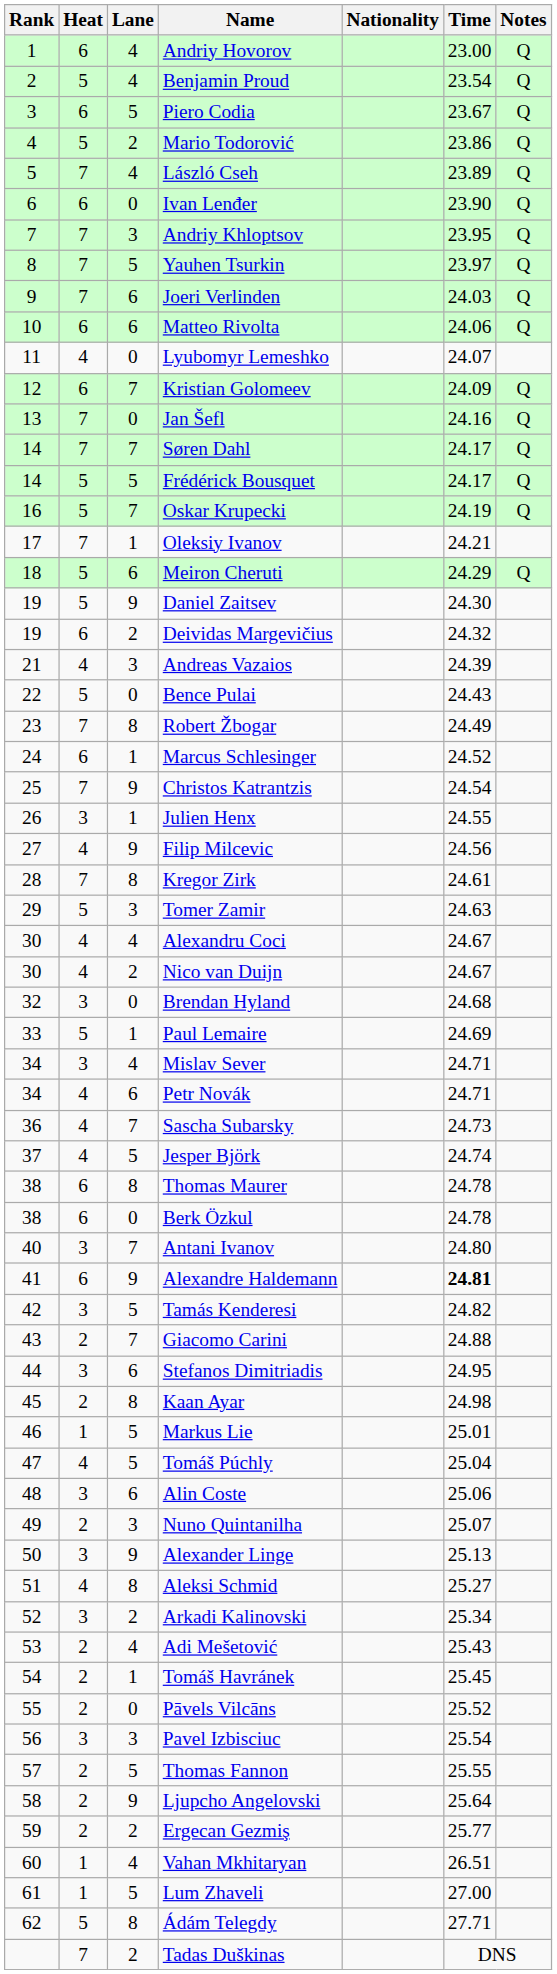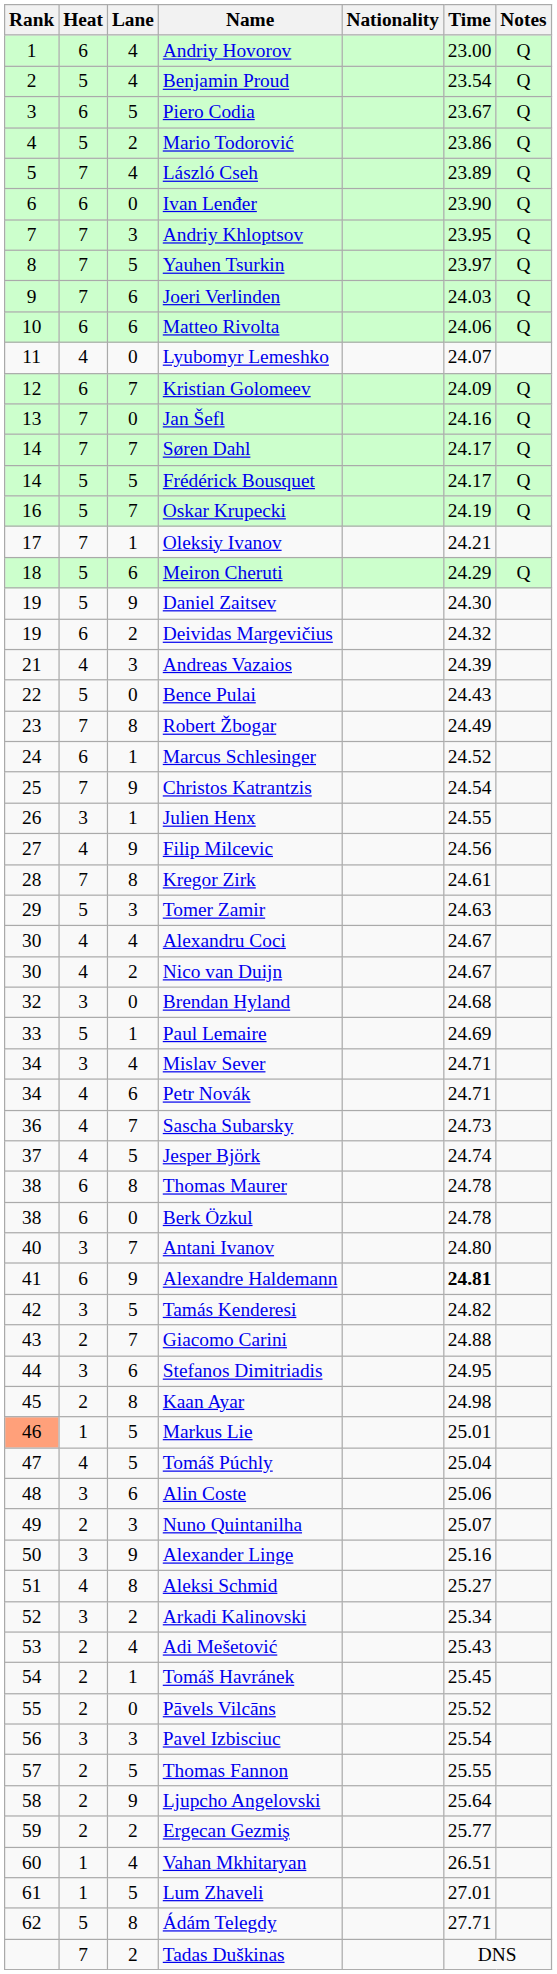 <table class="wikitable sortable" style="text-align:center">
 <tr>
 <th>Rank</th>
 <th>Heat</th>
 <th>Lane</th>
 <th>Name</th>
 <th>Nationality</th>
 <th>Time</th>
 <th>Notes</th>
 </tr>
 <tr bgcolor=ccffcc>
 <td>1</td>
 <td>6</td>
 <td>4</td>
 <td align=left><a href='#'>Andriy Hovorov</a></td>
 <td align=left></td>
 <td>23.00</td>
 <td>Q</td>
 </tr>
 <tr bgcolor=ccffcc>
 <td>2</td>
 <td>5</td>
 <td>4</td>
 <td align=left><a href='#'>Benjamin Proud</a></td>
 <td align=left></td>
 <td>23.54</td>
 <td>Q</td>
 </tr>
 <tr bgcolor=ccffcc>
 <td>3</td>
 <td>6</td>
 <td>5</td>
 <td align=left><a href='#'>Piero Codia</a></td>
 <td align=left></td>
 <td>23.67</td>
 <td>Q</td>
 </tr>
 <tr bgcolor=ccffcc>
 <td>4</td>
 <td>5</td>
 <td>2</td>
 <td align=left><a href='#'>Mario Todorović</a></td>
 <td align=left></td>
 <td>23.86</td>
 <td>Q</td>
 </tr>
 <tr bgcolor=ccffcc>
 <td>5</td>
 <td>7</td>
 <td>4</td>
 <td align=left><a href='#'>László Cseh</a></td>
 <td align=left></td>
 <td>23.89</td>
 <td>Q</td>
 </tr>
 <tr bgcolor=ccffcc>
 <td>6</td>
 <td>6</td>
 <td>0</td>
 <td align=left><a href='#'>Ivan Lenđer</a></td>
 <td align=left></td>
 <td>23.90</td>
 <td>Q</td>
 </tr>
 <tr bgcolor=ccffcc>
 <td>7</td>
 <td>7</td>
 <td>3</td>
 <td align=left><a href='#'>Andriy Khloptsov</a></td>
 <td align=left></td>
 <td>23.95</td>
 <td>Q</td>
 </tr>
 <tr bgcolor=ccffcc>
 <td>8</td>
 <td>7</td>
 <td>5</td>
 <td align=left><a href='#'>Yauhen Tsurkin</a></td>
 <td align=left></td>
 <td>23.97</td>
 <td>Q</td>
 </tr>
 <tr bgcolor=ccffcc>
 <td>9</td>
 <td>7</td>
 <td>6</td>
 <td align=left><a href='#'>Joeri Verlinden</a></td>
 <td align=left></td>
 <td>24.03</td>
 <td>Q</td>
 </tr>
 <tr bgcolor=ccffcc>
 <td>10</td>
 <td>6</td>
 <td>6</td>
 <td align=left><a href='#'>Matteo Rivolta</a></td>
 <td align=left></td>
 <td>24.06</td>
 <td>Q</td>
 </tr>
 <tr>
 <td>11</td>
 <td>4</td>
 <td>0</td>
 <td align=left><a href='#'>Lyubomyr Lemeshko</a></td>
 <td align=left></td>
 <td>24.07</td>
 <td></td>
 </tr>
 <tr bgcolor=ccffcc>
 <td>12</td>
 <td>6</td>
 <td>7</td>
 <td align=left><a href='#'>Kristian Golomeev</a></td>
 <td align=left></td>
 <td>24.09</td>
 <td>Q</td>
 </tr>
 <tr bgcolor=ccffcc>
 <td>13</td>
 <td>7</td>
 <td>0</td>
 <td align=left><a href='#'>Jan Šefl</a></td>
 <td align=left></td>
 <td>24.16</td>
 <td>Q</td>
 </tr>
 <tr bgcolor=ccffcc>
 <td>14</td>
 <td>7</td>
 <td>7</td>
 <td align=left><a href='#'>Søren Dahl</a></td>
 <td align=left></td>
 <td>24.17</td>
 <td>Q</td>
 </tr>
 <tr bgcolor=ccffcc>
 <td>14</td>
 <td>5</td>
 <td>5</td>
 <td align=left><a href='#'>Frédérick Bousquet</a></td>
 <td align=left></td>
 <td>24.17</td>
 <td>Q</td>
 </tr>
 <tr bgcolor=ccffcc>
 <td>16</td>
 <td>5</td>
 <td>7</td>
 <td align=left><a href='#'>Oskar Krupecki</a></td>
 <td align=left></td>
 <td>24.19</td>
 <td>Q</td>
 </tr>
 <tr>
 <td>17</td>
 <td>7</td>
 <td>1</td>
 <td align=left><a href='#'>Oleksiy Ivanov</a></td>
 <td align=left></td>
 <td>24.21</td>
 <td></td>
 </tr>
 <tr bgcolor=ccffcc>
 <td>18</td>
 <td>5</td>
 <td>6</td>
 <td align=left><a href='#'>Meiron Cheruti</a></td>
 <td align=left></td>
 <td>24.29</td>
 <td>Q</td>
 </tr>
 <tr>
 <td>19</td>
 <td>5</td>
 <td>9</td>
 <td align=left><a href='#'>Daniel Zaitsev</a></td>
 <td align=left></td>
 <td>24.30</td>
 <td></td>
 </tr>
 <tr>
 <td>19</td>
 <td>6</td>
 <td>2</td>
 <td align=left><a href='#'>Deividas Margevičius</a></td>
 <td align=left></td>
 <td>24.32</td>
 <td></td>
 </tr>
 <tr>
 <td>21</td>
 <td>4</td>
 <td>3</td>
 <td align=left><a href='#'>Andreas Vazaios</a></td>
 <td align=left></td>
 <td>24.39</td>
 <td></td>
 </tr>
 <tr>
 <td>22</td>
 <td>5</td>
 <td>0</td>
 <td align=left><a href='#'>Bence Pulai</a></td>
 <td align=left></td>
 <td>24.43</td>
 <td></td>
 </tr>
 <tr>
 <td>23</td>
 <td>7</td>
 <td>8</td>
 <td align=left><a href='#'>Robert Žbogar</a></td>
 <td align=left></td>
 <td>24.49</td>
 <td></td>
 </tr>
 <tr>
 <td>24</td>
 <td>6</td>
 <td>1</td>
 <td align=left><a href='#'>Marcus Schlesinger</a></td>
 <td align=left></td>
 <td>24.52</td>
 <td></td>
 </tr>
 <tr>
 <td>25</td>
 <td>7</td>
 <td>9</td>
 <td align=left><a href='#'>Christos Katrantzis</a></td>
 <td align=left></td>
 <td>24.54</td>
 <td></td>
 </tr>
 <tr>
 <td>26</td>
 <td>3</td>
 <td>1</td>
 <td align=left><a href='#'>Julien Henx</a></td>
 <td align=left></td>
 <td>24.55</td>
 <td></td>
 </tr>
 <tr>
 <td>27</td>
 <td>4</td>
 <td>9</td>
 <td align=left><a href='#'>Filip Milcevic</a></td>
 <td align=left></td>
 <td>24.56</td>
 <td></td>
 </tr>
 <tr>
 <td>28</td>
 <td>7</td>
 <td>8</td>
 <td align=left><a href='#'>Kregor Zirk</a></td>
 <td align=left></td>
 <td>24.61</td>
 <td></td>
 </tr>
 <tr>
 <td>29</td>
 <td>5</td>
 <td>3</td>
 <td align=left><a href='#'>Tomer Zamir</a></td>
 <td align=left></td>
 <td>24.63</td>
 <td></td>
 </tr>
 <tr>
 <td>30</td>
 <td>4</td>
 <td>4</td>
 <td align=left><a href='#'>Alexandru Coci</a></td>
 <td align=left></td>
 <td>24.67</td>
 <td></td>
 </tr>
 <tr>
 <td>30</td>
 <td>4</td>
 <td>2</td>
 <td align=left><a href='#'>Nico van Duijn</a></td>
 <td align=left></td>
 <td>24.67</td>
 <td></td>
 </tr>
 <tr>
 <td>32</td>
 <td>3</td>
 <td>0</td>
 <td align=left><a href='#'>Brendan Hyland</a></td>
 <td align=left></td>
 <td>24.68</td>
 <td></td>
 </tr>
 <tr>
 <td>33</td>
 <td>5</td>
 <td>1</td>
 <td align=left><a href='#'>Paul Lemaire</a></td>
 <td align=left></td>
 <td>24.69</td>
 <td></td>
 </tr>
 <tr>
 <td>34</td>
 <td>3</td>
 <td>4</td>
 <td align=left><a href='#'>Mislav Sever</a></td>
 <td align=left></td>
 <td>24.71</td>
 <td></td>
 </tr>
 <tr>
 <td>34</td>
 <td>4</td>
 <td>6</td>
 <td align=left><a href='#'>Petr Novák</a></td>
 <td align=left></td>
 <td>24.71</td>
 <td></td>
 </tr>
 <tr>
 <td>36</td>
 <td>4</td>
 <td>7</td>
 <td align=left><a href='#'>Sascha Subarsky</a></td>
 <td align=left></td>
 <td>24.73</td>
 <td></td>
 </tr>
 <tr>
 <td>37</td>
 <td>4</td>
 <td>5</td>
 <td align=left><a href='#'>Jesper Björk</a></td>
 <td align=left></td>
 <td>24.74</td>
 <td></td>
 </tr>
 <tr>
 <td>38</td>
 <td>6</td>
 <td>8</td>
 <td align=left><a href='#'>Thomas Maurer</a></td>
 <td align=left></td>
 <td>24.78</td>
 <td></td>
 </tr>
 <tr>
 <td>38</td>
 <td>6</td>
 <td>0</td>
 <td align=left><a href='#'>Berk Özkul</a></td>
 <td align=left></td>
 <td>24.78</td>
 <td></td>
 </tr>
 <tr>
 <td>40</td>
 <td>3</td>
 <td>7</td>
 <td align=left><a href='#'>Antani Ivanov</a></td>
 <td align=left></td>
 <td>24.80</td>
 <td></td>
 </tr>
 <tr>
 <td>41</td>
 <td>6</td>
 <td>9</td>
 <td align=left><a href='#'>Alexandre Haldemann</a></td>
 <td align=left></td>
 <td><strong>24.81</strong></td>
 <td></td>
 </tr>
 <tr>
 <td>42</td>
 <td>3</td>
 <td>5</td>
 <td align=left><a href='#'>Tamás Kenderesi</a></td>
 <td align=left></td>
 <td>24.82</td>
 <td></td>
 </tr>
 <tr>
 <td>43</td>
 <td>2</td>
 <td>7</td>
 <td align=left><a href='#'>Giacomo Carini</a></td>
 <td align=left></td>
 <td>24.88</td>
 <td></td>
 </tr>
 <tr>
 <td>44</td>
 <td>3</td>
 <td>6</td>
 <td align=left><a href='#'>Stefanos Dimitriadis</a></td>
 <td align=left></td>
 <td>24.95</td>
 <td></td>
 </tr>
 <tr>
 <td>45</td>
 <td>2</td>
 <td>8</td>
 <td align=left><a href='#'>Kaan Ayar</a></td>
 <td align=left></td>
 <td>24.98</td>
 <td></td>
 </tr>
 <tr>
-<td>46</td>
+<td style="background: lightsalmon;">46</td>
 <td>1</td>
 <td>5</td>
 <td align=left><a href='#'>Markus Lie</a></td>
 <td align=left></td>
 <td>25.01</td>
 <td></td>
 </tr>
 <tr>
 <td>47</td>
 <td>4</td>
 <td>5</td>
 <td align=left><a href='#'>Tomáš Púchly</a></td>
 <td align=left></td>
 <td>25.04</td>
 <td></td>
 </tr>
 <tr>
 <td>48</td>
 <td>3</td>
 <td>6</td>
 <td align=left><a href='#'>Alin Coste</a></td>
 <td align=left></td>
 <td>25.06</td>
 <td></td>
 </tr>
 <tr>
 <td>49</td>
 <td>2</td>
 <td>3</td>
 <td align=left><a href='#'>Nuno Quintanilha</a></td>
 <td align=left></td>
 <td>25.07</td>
 <td></td>
 </tr>
 <tr>
 <td>50</td>
 <td>3</td>
 <td>9</td>
 <td align=left><a href='#'>Alexander Linge</a></td>
 <td align=left></td>
-<td>25.13</td>
+<td>25.16</td>
 <td></td>
 </tr>
 <tr>
 <td>51</td>
 <td>4</td>
 <td>8</td>
 <td align=left><a href='#'>Aleksi Schmid</a></td>
 <td align=left></td>
 <td>25.27</td>
 <td></td>
 </tr>
 <tr>
 <td>52</td>
 <td>3</td>
 <td>2</td>
 <td align=left><a href='#'>Arkadi Kalinovski</a></td>
 <td align=left></td>
 <td>25.34</td>
 <td></td>
 </tr>
 <tr>
 <td>53</td>
 <td>2</td>
 <td>4</td>
 <td align=left><a href='#'>Adi Mešetović</a></td>
 <td align=left></td>
 <td>25.43</td>
 <td></td>
 </tr>
 <tr>
 <td>54</td>
 <td>2</td>
 <td>1</td>
 <td align=left><a href='#'>Tomáš Havránek</a></td>
 <td align=left></td>
 <td>25.45</td>
 <td></td>
 </tr>
 <tr>
 <td>55</td>
 <td>2</td>
 <td>0</td>
 <td align=left><a href='#'>Pāvels Vilcāns</a></td>
 <td align=left></td>
 <td>25.52</td>
 <td></td>
 </tr>
 <tr>
 <td>56</td>
 <td>3</td>
 <td>3</td>
 <td align=left><a href='#'>Pavel Izbisciuc</a></td>
 <td align=left></td>
 <td>25.54</td>
 <td></td>
 </tr>
 <tr>
 <td>57</td>
 <td>2</td>
 <td>5</td>
 <td align=left><a href='#'>Thomas Fannon</a></td>
 <td align=left></td>
 <td>25.55</td>
 <td></td>
 </tr>
 <tr>
 <td>58</td>
 <td>2</td>
 <td>9</td>
 <td align=left><a href='#'>Ljupcho Angelovski</a></td>
 <td align=left></td>
 <td>25.64</td>
 <td></td>
 </tr>
 <tr>
 <td>59</td>
 <td>2</td>
 <td>2</td>
 <td align=left><a href='#'>Ergecan Gezmiş</a></td>
 <td align=left></td>
 <td>25.77</td>
 <td></td>
 </tr>
 <tr>
 <td>60</td>
 <td>1</td>
 <td>4</td>
 <td align=left><a href='#'>Vahan Mkhitaryan</a></td>
 <td align=left></td>
 <td>26.51</td>
 <td></td>
 </tr>
 <tr>
 <td>61</td>
 <td>1</td>
 <td>5</td>
 <td align=left><a href='#'>Lum Zhaveli</a></td>
 <td align=left></td>
-<td>27.00</td>
+<td>27.01</td>
 <td></td>
 </tr>
 <tr>
 <td>62</td>
 <td>5</td>
 <td>8</td>
 <td align=left><a href='#'>Ádám Telegdy</a></td>
 <td align=left></td>
 <td>27.71</td>
 <td></td>
 </tr>
 <tr>
 <td></td>
 <td>7</td>
 <td>2</td>
 <td align=left><a href='#'>Tadas Duškinas</a></td>
 <td align=left></td>
 <td colspan=2>DNS</td>
 </tr>
 </table>
